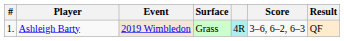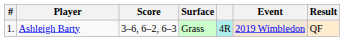 <table class="wikitable sortable">
 <tr>
 <th>#</th>
 <th width="155">Player</th>
-<th>Event</th>
+<th>Score</th>
 <th>Surface</th>
 <th></th>
-<th>Score</th>
+<th>Event</th>
 <th>Result</th>
 </tr>
 <tr>
 <td>1.</td>
 <td> <a href='#'>Ashleigh Barty</a></td>
-<td style="background:#f3e6d7;"><a href='#'>2019 Wimbledon</a></td>
+<td>3–6, 6–2, 6–3</td>
 <td style="background:#cfc;">Grass</td>
 <td style="background:#afeeee;">4R</td>
-<td>3–6, 6–2, 6–3</td>
+<td style="background:#f3e6d7;"><a href='#'>2019 Wimbledon</a></td>
 <td style="background:#ffebcd;">QF</td>
 </tr>
 </table>
